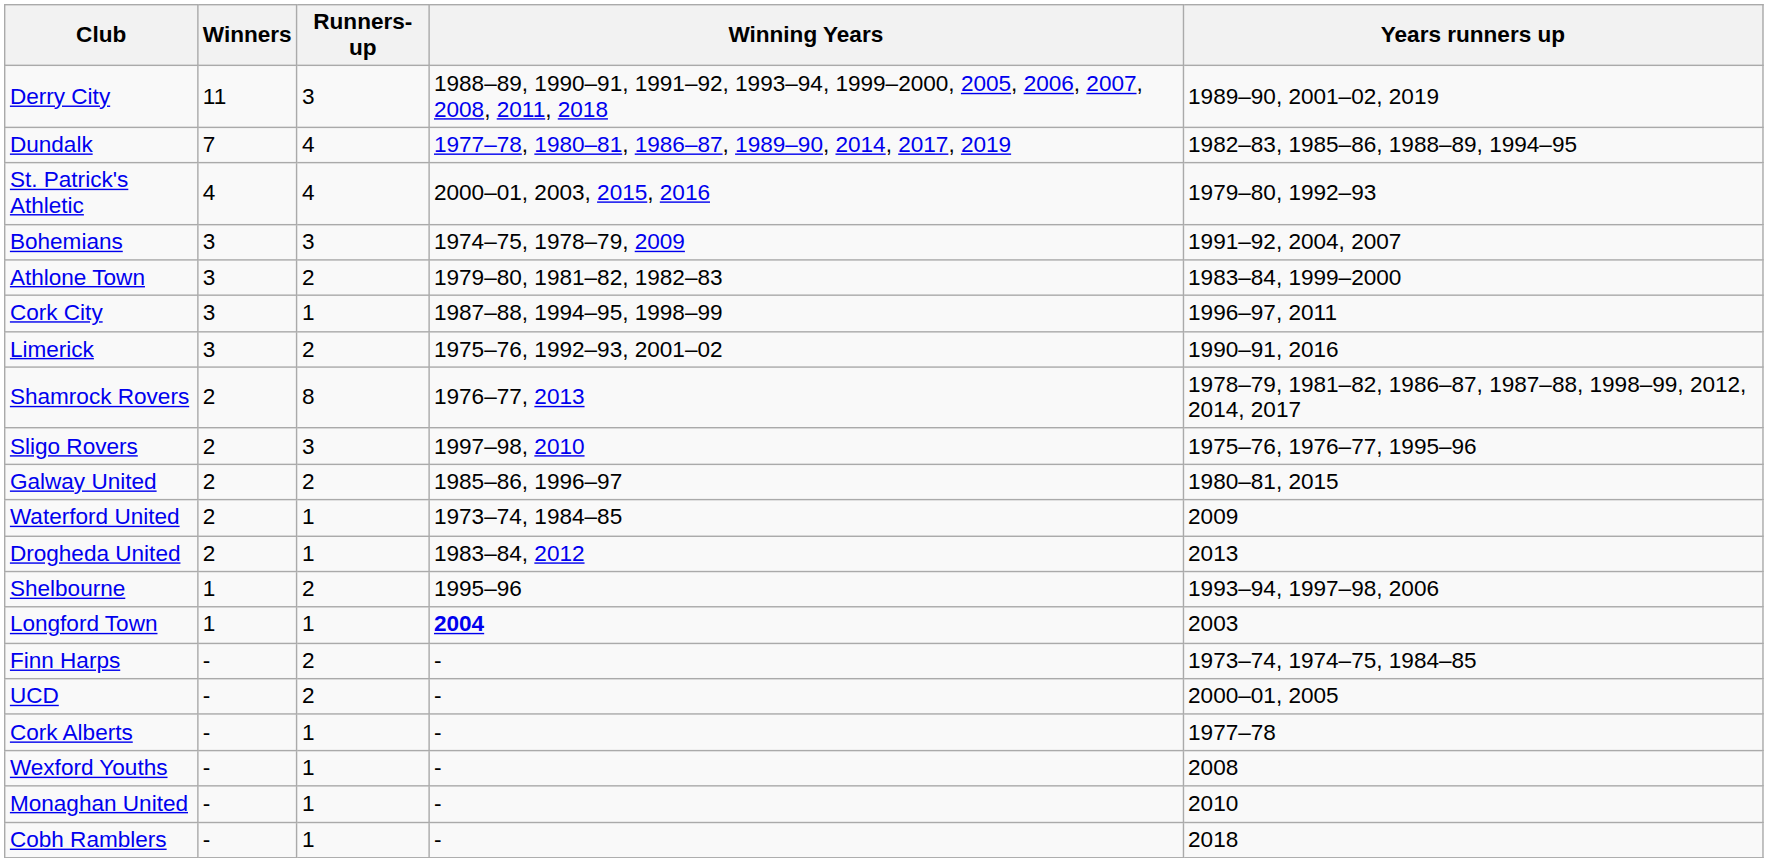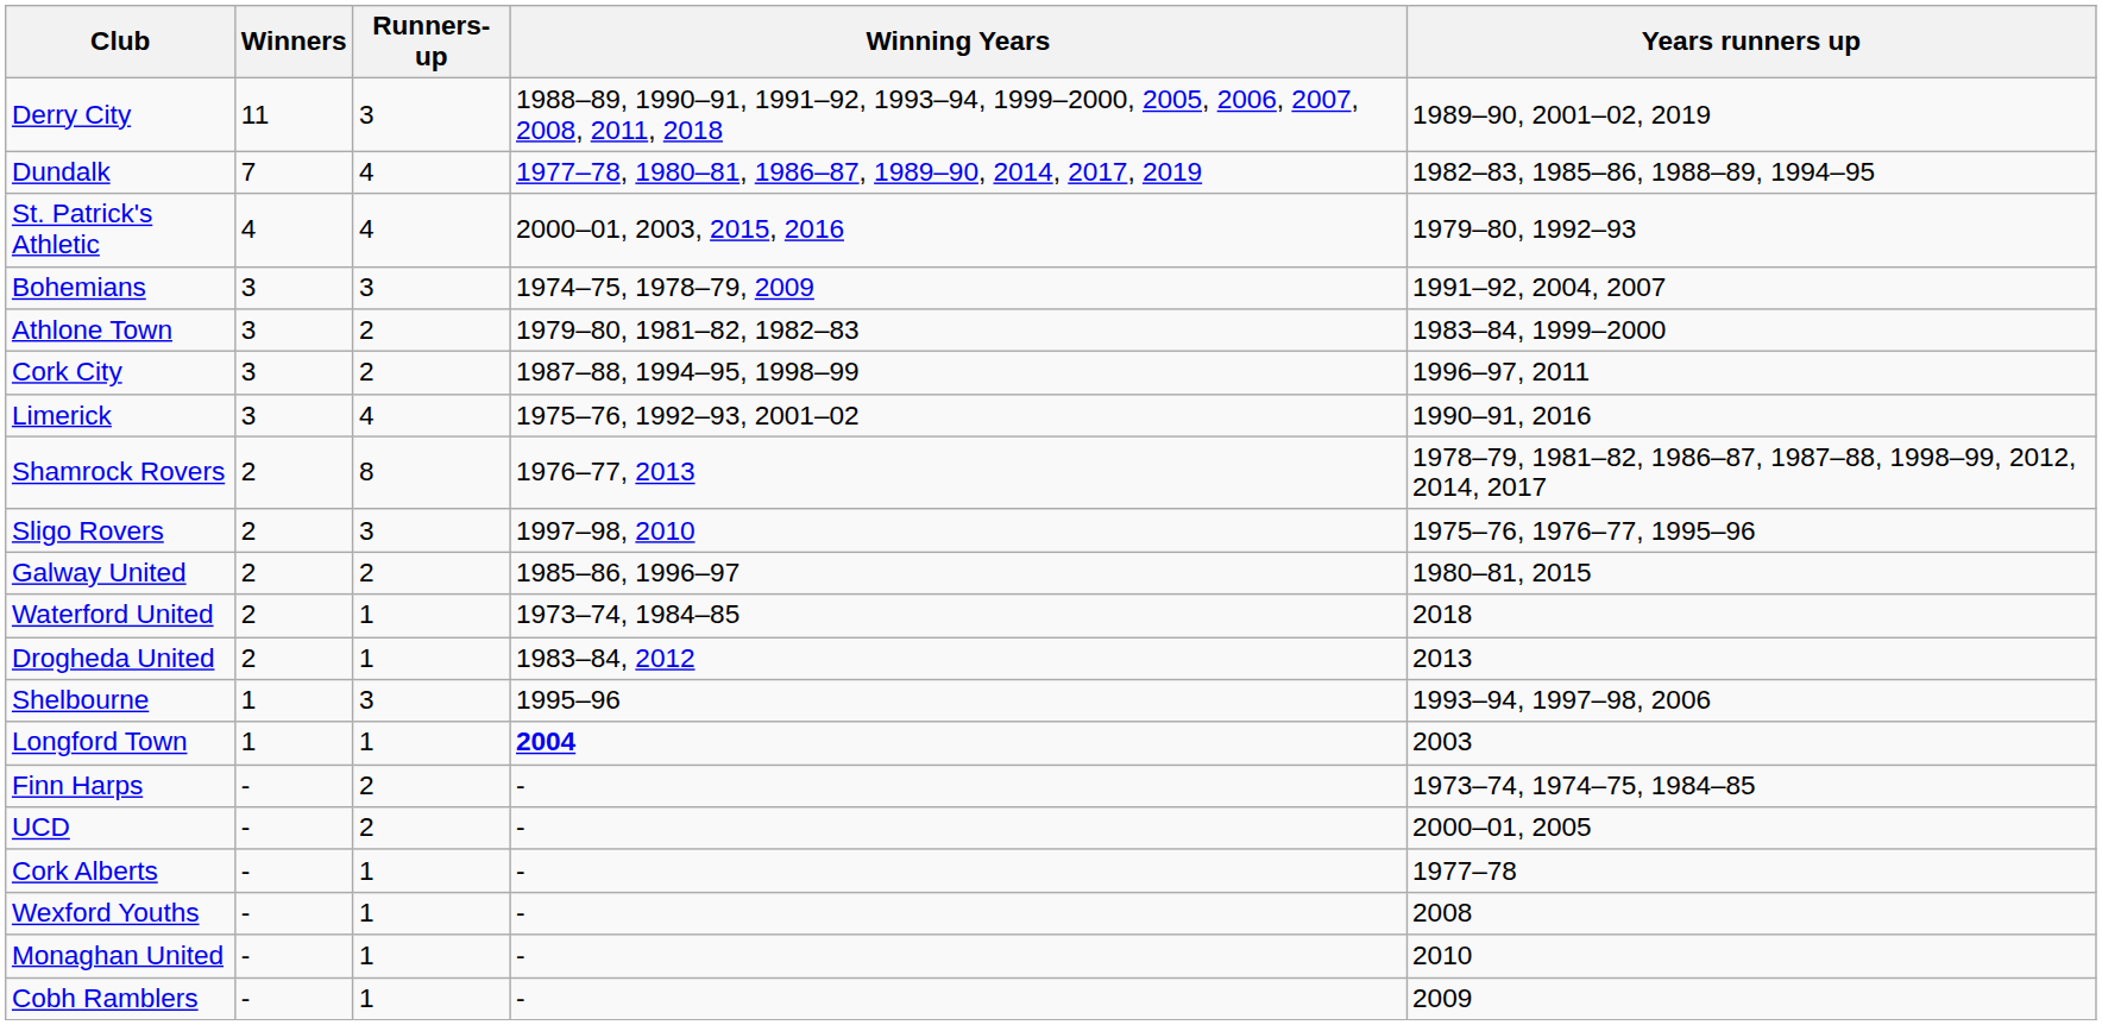 <table class="wikitable">
 <tr>
 <th>Club</th>
 <th>Winners</th>
 <th>Runners-up</th>
 <th>Winning Years</th>
 <th>Years runners up</th>
 </tr>
 <tr>
 <td><a href='#'>Derry City</a></td>
 <td>11</td>
 <td>3</td>
 <td>1988–89, 1990–91, 1991–92, 1993–94, 1999–2000, <a href='#'>2005</a>, <a href='#'>2006</a>, <a href='#'>2007</a>, <a href='#'>2008</a>, <a href='#'>2011</a>, <a href='#'>2018</a></td>
 <td>1989–90, 2001–02, 2019</td>
 </tr>
 <tr>
 <td><a href='#'>Dundalk</a></td>
 <td>7</td>
 <td>4</td>
 <td><a href='#'>1977–78</a>, <a href='#'>1980–81</a>, <a href='#'>1986–87</a>, <a href='#'>1989–90</a>, <a href='#'>2014</a>, <a href='#'>2017</a>, <a href='#'>2019</a></td>
 <td>1982–83, 1985–86, 1988–89, 1994–95</td>
 </tr>
 <tr>
 <td><a href='#'>St. Patrick's Athletic</a></td>
 <td>4</td>
 <td>4</td>
 <td>2000–01, 2003, <a href='#'>2015</a>, <a href='#'>2016</a></td>
 <td>1979–80, 1992–93</td>
 </tr>
 <tr>
 <td><a href='#'>Bohemians</a></td>
 <td>3</td>
 <td>3</td>
 <td>1974–75, 1978–79, <a href='#'>2009</a></td>
 <td>1991–92, 2004, 2007</td>
 </tr>
 <tr>
 <td><a href='#'>Athlone Town</a></td>
 <td>3</td>
 <td>2</td>
 <td>1979–80, 1981–82, 1982–83</td>
 <td>1983–84, 1999–2000</td>
 </tr>
 <tr>
 <td><a href='#'>Cork City</a></td>
 <td>3</td>
-<td>1</td>
+<td>2</td>
 <td>1987–88, 1994–95, 1998–99</td>
 <td>1996–97, 2011</td>
 </tr>
 <tr>
 <td><a href='#'>Limerick</a> </td>
 <td>3</td>
-<td>2</td>
+<td>4</td>
 <td>1975–76, 1992–93, 2001–02</td>
 <td>1990–91, 2016</td>
 </tr>
 <tr>
 <td><a href='#'>Shamrock Rovers</a></td>
 <td>2</td>
 <td>8</td>
 <td>1976–77, <a href='#'>2013</a></td>
 <td>1978–79, 1981–82, 1986–87, 1987–88, 1998–99, 2012, 2014, 2017</td>
 </tr>
 <tr>
 <td><a href='#'>Sligo Rovers</a></td>
 <td>2</td>
 <td>3</td>
 <td>1997–98, <a href='#'>2010</a></td>
 <td>1975–76, 1976–77, 1995–96</td>
 </tr>
 <tr>
 <td><a href='#'>Galway United</a> </td>
 <td>2</td>
 <td>2</td>
 <td>1985–86, 1996–97</td>
 <td>1980–81, 2015</td>
 </tr>
 <tr>
 <td><a href='#'>Waterford United</a> </td>
 <td>2</td>
 <td>1</td>
 <td>1973–74, 1984–85</td>
-<td>2009</td>
+<td>2018</td>
 </tr>
 <tr>
 <td><a href='#'>Drogheda United</a></td>
 <td>2</td>
 <td>1</td>
 <td>1983–84, <a href='#'>2012</a></td>
 <td>2013</td>
 </tr>
 <tr>
 <td><a href='#'>Shelbourne</a></td>
 <td>1</td>
-<td>2</td>
+<td>3</td>
 <td>1995–96</td>
 <td>1993–94, 1997–98, 2006</td>
 </tr>
 <tr>
 <td><a href='#'>Longford Town</a></td>
 <td>1</td>
 <td>1</td>
 <td><strong><a href='#'>2004</a></strong></td>
 <td>2003</td>
 </tr>
 <tr>
 <td><a href='#'>Finn Harps</a></td>
 <td>-</td>
 <td>2</td>
 <td>-</td>
 <td>1973–74, 1974–75, 1984–85</td>
 </tr>
 <tr>
 <td><a href='#'>UCD</a></td>
 <td>-</td>
 <td>2</td>
 <td>-</td>
 <td>2000–01, 2005</td>
 </tr>
 <tr>
 <td><a href='#'>Cork Alberts</a></td>
 <td>-</td>
 <td>1</td>
 <td>-</td>
 <td>1977–78</td>
 </tr>
 <tr>
 <td><a href='#'>Wexford Youths</a></td>
 <td>-</td>
 <td>1</td>
 <td>-</td>
 <td>2008</td>
 </tr>
 <tr>
 <td><a href='#'>Monaghan United</a></td>
 <td>-</td>
 <td>1</td>
 <td>-</td>
 <td>2010</td>
 </tr>
 <tr>
 <td><a href='#'>Cobh Ramblers</a></td>
 <td>-</td>
 <td>1</td>
 <td>-</td>
-<td>2018</td>
+<td>2009</td>
 </tr>
 </table>
